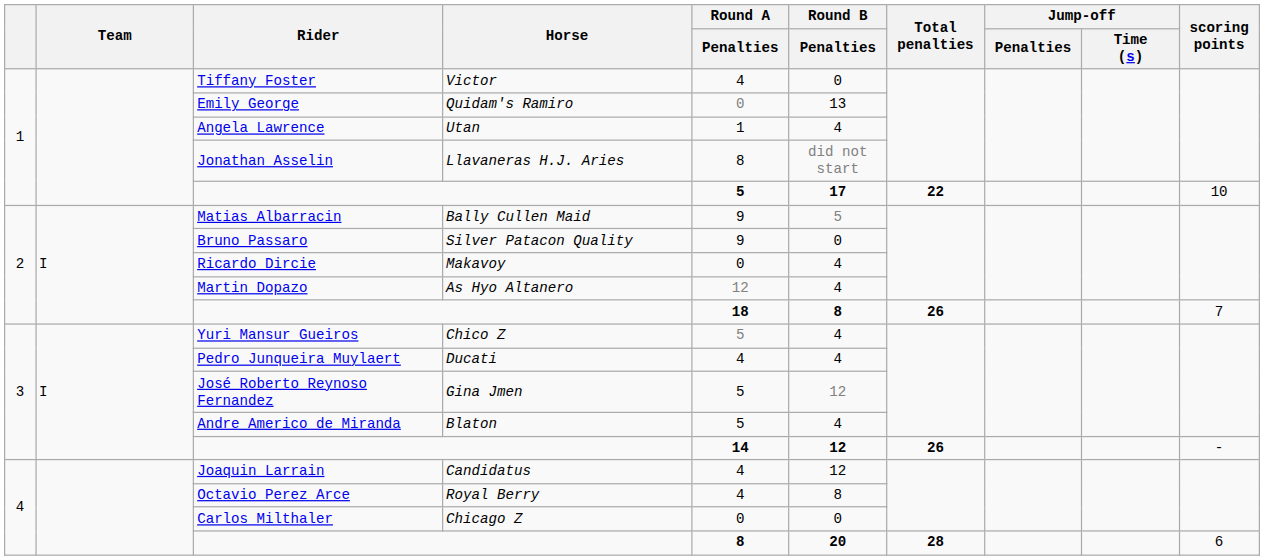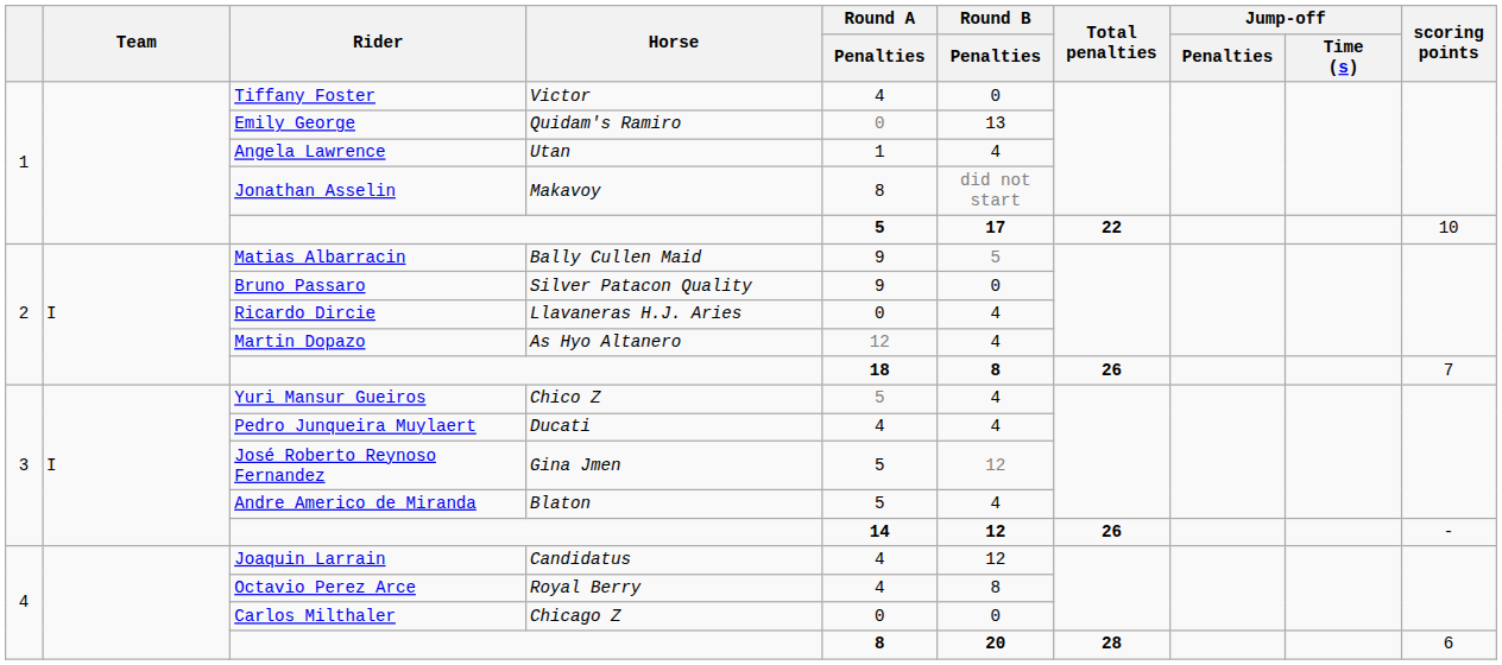 <table class="wikitable" style="font-size: 90%">
 <tr>
 <th rowspan=2 width=20></th>
 <th rowspan=2 width=125>Team</th>
 <th rowspan=2 width=200>Rider</th>
 <th rowspan=2 width=200>Horse</th>
 <th>Round A</th>
 <th>Round B</th>
 <th rowspan=2 width=75>Total penalties</th>
 <th colspan=2>Jump-off</th>
 <th rowspan=2 width=60>scoring<br>points</th>
 </tr>
 <tr>
 <th width=75>Penalties</th>
 <th width=75>Penalties</th>
 <th width=75>Penalties</th>
 <th width=75>Time<br>(<a href='#'>s</a>)</th>
 </tr>
 <tr>
 <td rowspan=5 align=center>1</td>
 <td rowspan=5></td>
 <td><a href='#'>Tiffany Foster</a></td>
 <td><em>Victor</em></td>
 <td align=center>4</td>
 <td align=center>0</td>
 <td rowspan=4></td>
 <td rowspan=4></td>
 <td rowspan=4></td>
 <td rowspan=4></td>
 </tr>
 <tr>
 <td><a href='#'>Emily George</a></td>
 <td><em>Quidam's Ramiro</em></td>
 <td align=center style=color:gray>0</td>
 <td align=center>13</td>
 </tr>
 <tr>
 <td><a href='#'>Angela Lawrence</a></td>
 <td><em>Utan</em></td>
 <td align=center>1</td>
 <td align=center>4</td>
 </tr>
 <tr>
 <td><a href='#'>Jonathan Asselin</a></td>
-<td><em>Llavaneras H.J. Aries</em></td>
+<td><em>Makavoy</em></td>
 <td align=center>8</td>
 <td align=center style=color:gray>did not start</td>
 </tr>
 <tr>
 <td colspan=2></td>
 <td align=center><strong>5</strong></td>
 <td align=center><strong>17</strong></td>
 <td align=center><strong>22</strong></td>
 <td></td>
 <td></td>
 <td align=center>10</td>
 </tr>
 <tr>
 <td rowspan=5 align=center>2</td>
 <td rowspan=5> I</td>
 <td><a href='#'>Matias Albarracin</a></td>
 <td><em>Bally Cullen Maid</em></td>
 <td align=center>9</td>
 <td align=center style=color:gray>5</td>
 <td rowspan=4></td>
 <td rowspan=4></td>
 <td rowspan=4></td>
 <td rowspan=4></td>
 </tr>
 <tr>
 <td><a href='#'>Bruno Passaro</a></td>
 <td><em>Silver Patacon Quality</em></td>
 <td align=center>9</td>
 <td align=center>0</td>
 </tr>
 <tr>
 <td><a href='#'>Ricardo Dircie</a></td>
-<td><em>Makavoy</em></td>
+<td><em>Llavaneras H.J. Aries</em></td>
 <td align=center>0</td>
 <td align=center>4</td>
 </tr>
 <tr>
 <td><a href='#'>Martin Dopazo</a></td>
 <td><em>As Hyo Altanero</em></td>
 <td align=center style=color:gray>12</td>
 <td align=center>4</td>
 </tr>
 <tr>
 <td colspan=2></td>
 <td align=center><strong>18</strong></td>
 <td align=center><strong>8</strong></td>
 <td align=center><strong>26</strong></td>
 <td></td>
 <td></td>
 <td align=center>7</td>
 </tr>
 <tr>
 <td rowspan=5 align=center>3</td>
 <td rowspan=5> I</td>
 <td><a href='#'>Yuri Mansur Gueiros</a></td>
 <td><em>Chico Z</em></td>
 <td align=center style=color:gray>5</td>
 <td align=center>4</td>
 <td rowspan=4></td>
 <td rowspan=4></td>
 <td rowspan=4></td>
 <td rowspan=4></td>
 </tr>
 <tr>
 <td><a href='#'>Pedro Junqueira Muylaert</a></td>
 <td><em>Ducati</em></td>
 <td align=center>4</td>
 <td align=center>4</td>
 </tr>
 <tr>
 <td><a href='#'>José Roberto Reynoso Fernandez</a></td>
 <td><em>Gina Jmen</em></td>
 <td align=center>5</td>
 <td align=center style=color:gray>12</td>
 </tr>
 <tr>
 <td><a href='#'>Andre Americo de Miranda</a></td>
 <td><em>Blaton</em></td>
 <td align=center>5</td>
 <td align=center>4</td>
 </tr>
 <tr>
 <td colspan=2></td>
 <td align=center><strong>14</strong></td>
 <td align=center><strong>12</strong></td>
 <td align=center><strong>26</strong></td>
 <td></td>
 <td></td>
 <td align=center>-</td>
 </tr>
 <tr>
 <td rowspan=4 align=center>4</td>
 <td rowspan=4></td>
 <td><a href='#'>Joaquin Larrain</a></td>
 <td><em>Candidatus</em></td>
 <td align=center>4</td>
 <td align=center>12</td>
 <td rowspan=3></td>
 <td rowspan=3></td>
 <td rowspan=3></td>
 <td rowspan=3></td>
 </tr>
 <tr>
 <td><a href='#'>Octavio Perez Arce</a></td>
 <td><em>Royal Berry</em></td>
 <td align=center>4</td>
 <td align=center>8</td>
 </tr>
 <tr>
 <td><a href='#'>Carlos Milthaler</a></td>
 <td><em>Chicago Z</em></td>
 <td align=center>0</td>
 <td align=center>0</td>
 </tr>
 <tr>
 <td colspan=2></td>
 <td align=center><strong>8</strong></td>
 <td align=center><strong>20</strong></td>
 <td align=center><strong>28</strong></td>
 <td></td>
 <td></td>
 <td align=center>6</td>
 </tr>
 </table>
